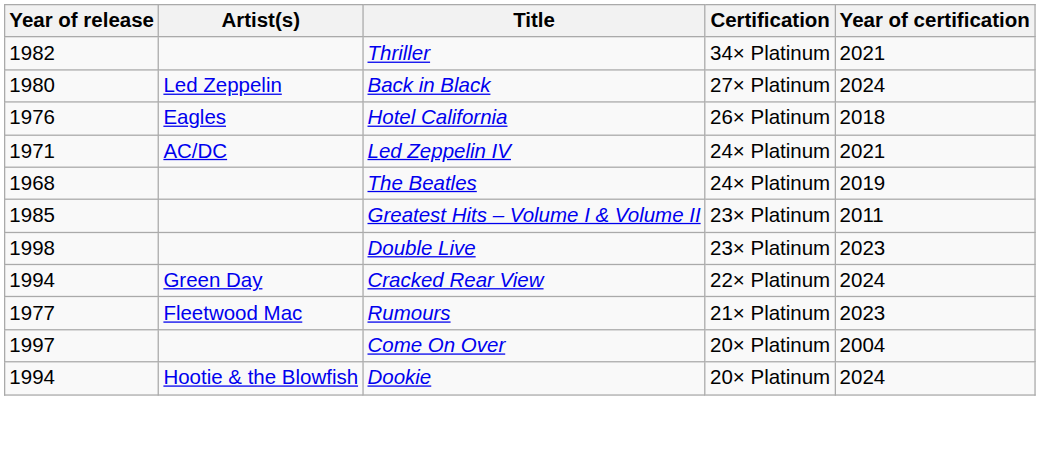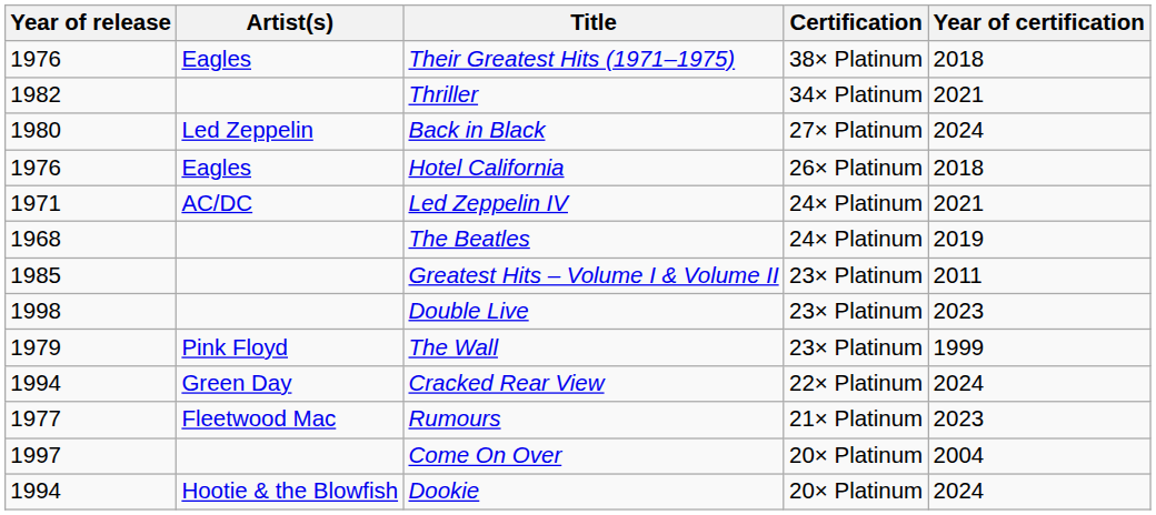 <table class="wikitable sortable">
 <tr>
 <th scope="col">Year of release</th>
 <th scope="col">Artist(s)</th>
 <th scope="col">Title</th>
 <th scope="col">Certification</th>
 <th scope="col">Year of certification</th>
+</tr>
+<tr>
+<td>1976</td>
+<td><a href='#'>Eagles</a></td>
+<td scope="row"><em><a href='#'>Their Greatest Hits (1971–1975)</a></em></td>
+<td>38× Platinum</td>
+<td>2018</td>
 </tr>
 <tr>
 <td>1982</td>
 <td></td>
 <td scope="row"><em><a href='#'>Thriller</a></em></td>
 <td>34× Platinum</td>
 <td>2021</td>
 </tr>
 <tr>
 <td>1980</td>
 <td><a href='#'>Led Zeppelin</a></td>
 <td scope="row"><em><a href='#'>Back in Black</a></em></td>
 <td>27× Platinum</td>
 <td>2024</td>
 </tr>
 <tr>
 <td>1976</td>
 <td><a href='#'>Eagles</a></td>
 <td scope="row"><em><a href='#'>Hotel California</a></em></td>
 <td>26× Platinum</td>
 <td>2018</td>
 </tr>
 <tr>
 <td>1971</td>
 <td><a href='#'>AC/DC</a></td>
 <td scope="row"><em><a href='#'>Led Zeppelin IV</a></em></td>
 <td>24× Platinum</td>
 <td>2021</td>
 </tr>
 <tr>
 <td>1968</td>
 <td></td>
 <td scope="row"><em><a href='#'>The Beatles</a></em></td>
 <td>24× Platinum</td>
 <td>2019</td>
 </tr>
 <tr>
 <td>1985</td>
 <td></td>
 <td scope="row"><em><a href='#'>Greatest Hits – Volume I & Volume II</a></em></td>
 <td>23× Platinum</td>
 <td>2011</td>
 </tr>
 <tr>
 <td>1998</td>
 <td></td>
 <td scope="row"><em><a href='#'>Double Live</a></em></td>
 <td>23× Platinum</td>
 <td>2023</td>
 </tr>
 <tr>
+<td>1979</td>
+<td><a href='#'>Pink Floyd</a></td>
+<td scope="row"><em><a href='#'>The Wall</a></em></td>
+<td>23× Platinum</td>
+<td>1999</td>
+</tr>
+<tr>
 <td>1994</td>
 <td><a href='#'>Green Day</a></td>
 <td scope="row"><em><a href='#'>Cracked Rear View</a></em></td>
 <td>22× Platinum</td>
 <td>2024</td>
 </tr>
 <tr>
 <td>1977</td>
 <td><a href='#'>Fleetwood Mac</a></td>
 <td scope="row"><em><a href='#'>Rumours</a></em></td>
 <td>21× Platinum</td>
 <td>2023</td>
 </tr>
 <tr>
 <td>1997</td>
 <td></td>
 <td scope="row"><em><a href='#'>Come On Over</a></em></td>
 <td>20× Platinum</td>
 <td>2004</td>
 </tr>
 <tr>
 <td>1994</td>
 <td><a href='#'>Hootie & the Blowfish</a></td>
 <td Scope="row"><em><a href='#'>Dookie</a></em></td>
 <td>20× Platinum</td>
 <td>2024</td>
 </tr>
 </table>
